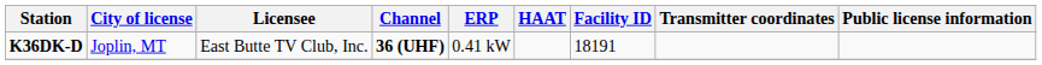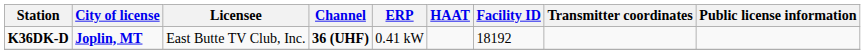 <table class="wikitable">
 <tr>
 <th>Station</th>
 <th><a href='#'>City of license</a></th>
 <th>Licensee</th>
 <th><a href='#'>Channel</a></th>
 <th><a href='#'>ERP</a></th>
 <th><a href='#'>HAAT</a></th>
 <th><a href='#'>Facility ID</a></th>
 <th>Transmitter coordinates</th>
 <th>Public license information</th>
 </tr>
 <tr style="vertical-align: top; text-align: left;">
 <td><strong>K36DK-D</strong></td>
-<td><a href='#'>Joplin, MT</a></td>
+<td><strong><a href='#'>Joplin, MT</a></strong></td>
 <td>East Butte TV Club, Inc.</td>
 <td><strong>36 (UHF)</strong></td>
 <td>0.41 kW</td>
 <td></td>
-<td>18191</td>
+<td>18192</td>
 <td></td>
 <td></td>
 </tr>
 <tr style="vertical-align: top; text-align: left;">
 </tr>
 </table>
